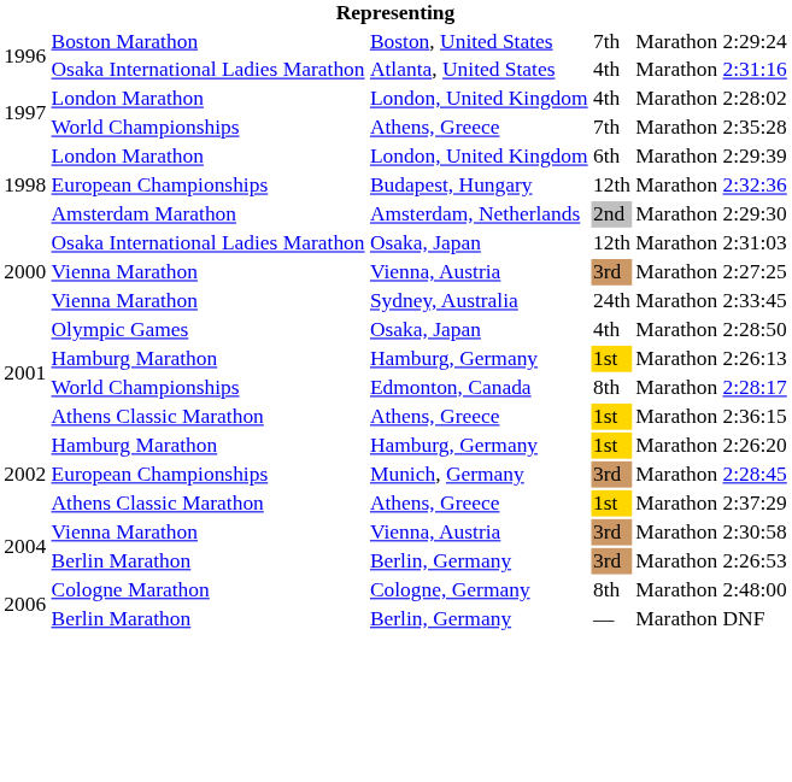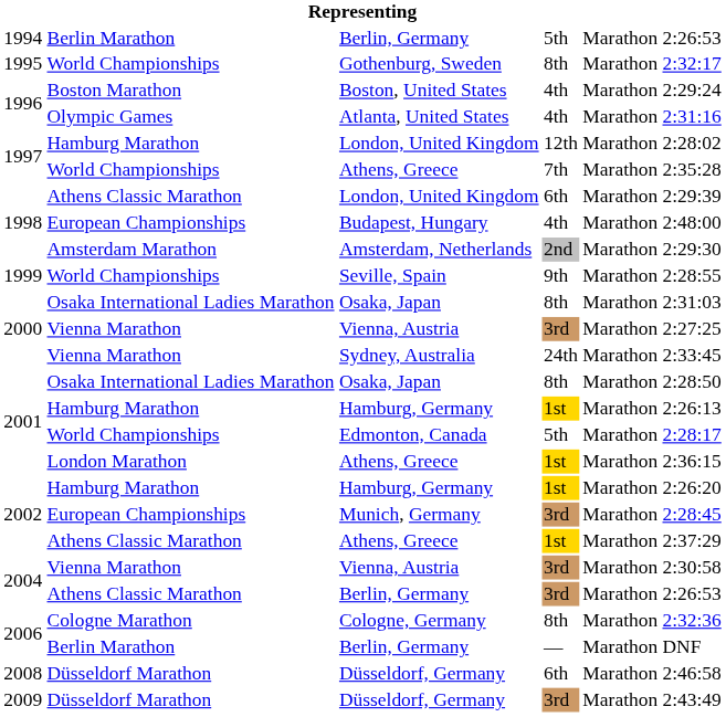 <table>
 <tr>
 <th colspan="6">Representing </th>
 </tr>
 <tr>
+<td>1994</td>
+<td><a href='#'>Berlin Marathon</a></td>
+<td><a href='#'>Berlin, Germany</a></td>
+<td>5th</td>
+<td>Marathon</td>
+<td>2:26:53</td>
+</tr>
+<tr>
+<td>1995</td>
+<td><a href='#'>World Championships</a></td>
+<td><a href='#'>Gothenburg, Sweden</a></td>
+<td>8th</td>
+<td>Marathon</td>
+<td><a href='#'>2:32:17</a></td>
+</tr>
+<tr>
 <td rowspan=2>1996</td>
 <td><a href='#'>Boston Marathon</a></td>
 <td><a href='#'>Boston</a>, <a href='#'>United States</a></td>
-<td>7th</td>
+<td>4th</td>
 <td>Marathon</td>
 <td>2:29:24</td>
 </tr>
 <tr>
-<td><a href='#'>Osaka International Ladies Marathon</a></td>
+<td><a href='#'>Olympic Games</a></td>
 <td><a href='#'>Atlanta</a>, <a href='#'>United States</a></td>
 <td>4th</td>
 <td>Marathon</td>
 <td><a href='#'>2:31:16</a></td>
 </tr>
 <tr>
 <td rowspan=2>1997</td>
-<td><a href='#'>London Marathon</a></td>
+<td><a href='#'>Hamburg Marathon</a></td>
 <td><a href='#'>London, United Kingdom</a></td>
-<td>4th</td>
+<td>12th</td>
 <td>Marathon</td>
 <td>2:28:02</td>
 </tr>
 <tr>
 <td><a href='#'>World Championships</a></td>
 <td><a href='#'>Athens, Greece</a></td>
 <td>7th</td>
 <td>Marathon</td>
 <td>2:35:28</td>
 </tr>
 <tr>
 <td rowspan=3>1998</td>
-<td><a href='#'>London Marathon</a></td>
+<td><a href='#'>Athens Classic Marathon</a></td>
 <td><a href='#'>London, United Kingdom</a></td>
 <td>6th</td>
 <td>Marathon</td>
 <td>2:29:39</td>
 </tr>
 <tr>
 <td><a href='#'>European Championships</a></td>
 <td><a href='#'>Budapest, Hungary</a></td>
-<td>12th</td>
+<td>4th</td>
 <td>Marathon</td>
-<td><a href='#'>2:32:36</a></td>
+<td>2:48:00</td>
 </tr>
 <tr>
 <td><a href='#'>Amsterdam Marathon</a></td>
 <td><a href='#'>Amsterdam, Netherlands</a></td>
 <td bgcolor="silver">2nd</td>
 <td>Marathon</td>
 <td>2:29:30</td>
 </tr>
 <tr>
+<td>1999</td>
+<td><a href='#'>World Championships</a></td>
+<td><a href='#'>Seville, Spain</a></td>
+<td>9th</td>
+<td>Marathon</td>
+<td>2:28:55</td>
+</tr>
+<tr>
 <td rowspan=3>2000</td>
 <td><a href='#'>Osaka International Ladies Marathon</a></td>
 <td><a href='#'>Osaka, Japan</a></td>
-<td>12th</td>
+<td>8th</td>
 <td>Marathon</td>
 <td>2:31:03</td>
 </tr>
 <tr>
 <td><a href='#'>Vienna Marathon</a></td>
 <td><a href='#'>Vienna, Austria</a></td>
 <td bgcolor="cc9966">3rd</td>
 <td>Marathon</td>
 <td>2:27:25</td>
 </tr>
 <tr>
 <td><a href='#'>Vienna Marathon</a></td>
 <td><a href='#'>Sydney, Australia</a></td>
 <td>24th</td>
 <td>Marathon</td>
 <td>2:33:45</td>
 </tr>
 <tr>
 <td rowspan=4>2001</td>
-<td><a href='#'>Olympic Games</a></td>
+<td><a href='#'>Osaka International Ladies Marathon</a></td>
 <td><a href='#'>Osaka, Japan</a></td>
-<td>4th</td>
+<td>8th</td>
 <td>Marathon</td>
 <td>2:28:50</td>
 </tr>
 <tr>
 <td><a href='#'>Hamburg Marathon</a></td>
 <td><a href='#'>Hamburg, Germany</a></td>
 <td bgcolor="gold">1st</td>
 <td>Marathon</td>
 <td>2:26:13</td>
 </tr>
 <tr>
 <td><a href='#'>World Championships</a></td>
 <td><a href='#'>Edmonton, Canada</a></td>
-<td>8th</td>
+<td>5th</td>
 <td>Marathon</td>
 <td><a href='#'>2:28:17</a></td>
 </tr>
 <tr>
-<td><a href='#'>Athens Classic Marathon</a></td>
+<td><a href='#'>London Marathon</a></td>
 <td><a href='#'>Athens, Greece</a></td>
 <td bgcolor="gold">1st</td>
 <td>Marathon</td>
 <td>2:36:15</td>
 </tr>
 <tr>
 <td rowspan=3>2002</td>
 <td><a href='#'>Hamburg Marathon</a></td>
 <td><a href='#'>Hamburg, Germany</a></td>
 <td bgcolor="gold">1st</td>
 <td>Marathon</td>
 <td>2:26:20</td>
 </tr>
 <tr>
 <td><a href='#'>European Championships</a></td>
 <td><a href='#'>Munich</a>, <a href='#'>Germany</a></td>
 <td bgcolor="cc9966">3rd</td>
 <td>Marathon</td>
 <td><a href='#'>2:28:45</a></td>
 </tr>
 <tr>
 <td><a href='#'>Athens Classic Marathon</a></td>
 <td><a href='#'>Athens, Greece</a></td>
 <td bgcolor="gold">1st</td>
 <td>Marathon</td>
 <td>2:37:29</td>
 </tr>
 <tr>
 <td rowspan=2>2004</td>
 <td><a href='#'>Vienna Marathon</a></td>
 <td><a href='#'>Vienna, Austria</a></td>
 <td bgcolor="cc9966">3rd</td>
 <td>Marathon</td>
 <td>2:30:58</td>
 </tr>
 <tr>
-<td><a href='#'>Berlin Marathon</a></td>
+<td><a href='#'>Athens Classic Marathon</a></td>
 <td><a href='#'>Berlin, Germany</a></td>
 <td bgcolor="cc9966">3rd</td>
 <td>Marathon</td>
 <td>2:26:53</td>
 </tr>
 <tr>
 <td rowspan=2>2006</td>
 <td><a href='#'>Cologne Marathon</a></td>
 <td><a href='#'>Cologne, Germany</a></td>
 <td>8th</td>
 <td>Marathon</td>
-<td>2:48:00</td>
+<td><a href='#'>2:32:36</a></td>
 </tr>
 <tr>
 <td><a href='#'>Berlin Marathon</a></td>
 <td><a href='#'>Berlin, Germany</a></td>
 <td>—</td>
 <td>Marathon</td>
 <td>DNF</td>
 </tr>
+<tr>
+<td>2008</td>
+<td><a href='#'>Düsseldorf Marathon</a></td>
+<td><a href='#'>Düsseldorf, Germany</a></td>
+<td>6th</td>
+<td>Marathon</td>
+<td>2:46:58</td>
+</tr>
+<tr>
+<td>2009</td>
+<td><a href='#'>Düsseldorf Marathon</a></td>
+<td><a href='#'>Düsseldorf, Germany</a></td>
+<td bgcolor="cc9966">3rd</td>
+<td>Marathon</td>
+<td>2:43:49</td>
+</tr>
 </table>
